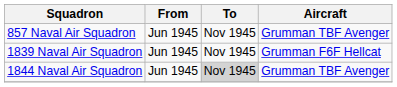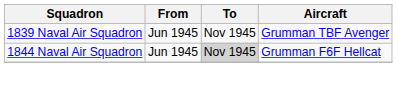 <table class="wikitable">
 <tr>
 <th>Squadron</th>
 <th>From</th>
 <th>To</th>
 <th>Aircraft</th>
 </tr>
 <tr>
-<td><a href='#'>857 Naval Air Squadron</a></td>
+<td><a href='#'>1839 Naval Air Squadron</a></td>
 <td>Jun 1945</td>
 <td>Nov 1945</td>
 <td><a href='#'>Grumman TBF Avenger</a></td>
 </tr>
 <tr>
-<td><a href='#'>1839 Naval Air Squadron</a></td>
-<td>Jun 1945</td>
-<td>Nov 1945</td>
-<td><a href='#'>Grumman F6F Hellcat</a></td>
-</tr>
-<tr>
 <td><a href='#'>1844 Naval Air Squadron</a></td>
 <td>Jun 1945</td>
 <td style="background: lightgrey;">Nov 1945</td>
-<td><a href='#'>Grumman TBF Avenger</a></td>
+<td><a href='#'>Grumman F6F Hellcat</a></td>
 </tr>
 <tr>
 </tr>
 </table>
